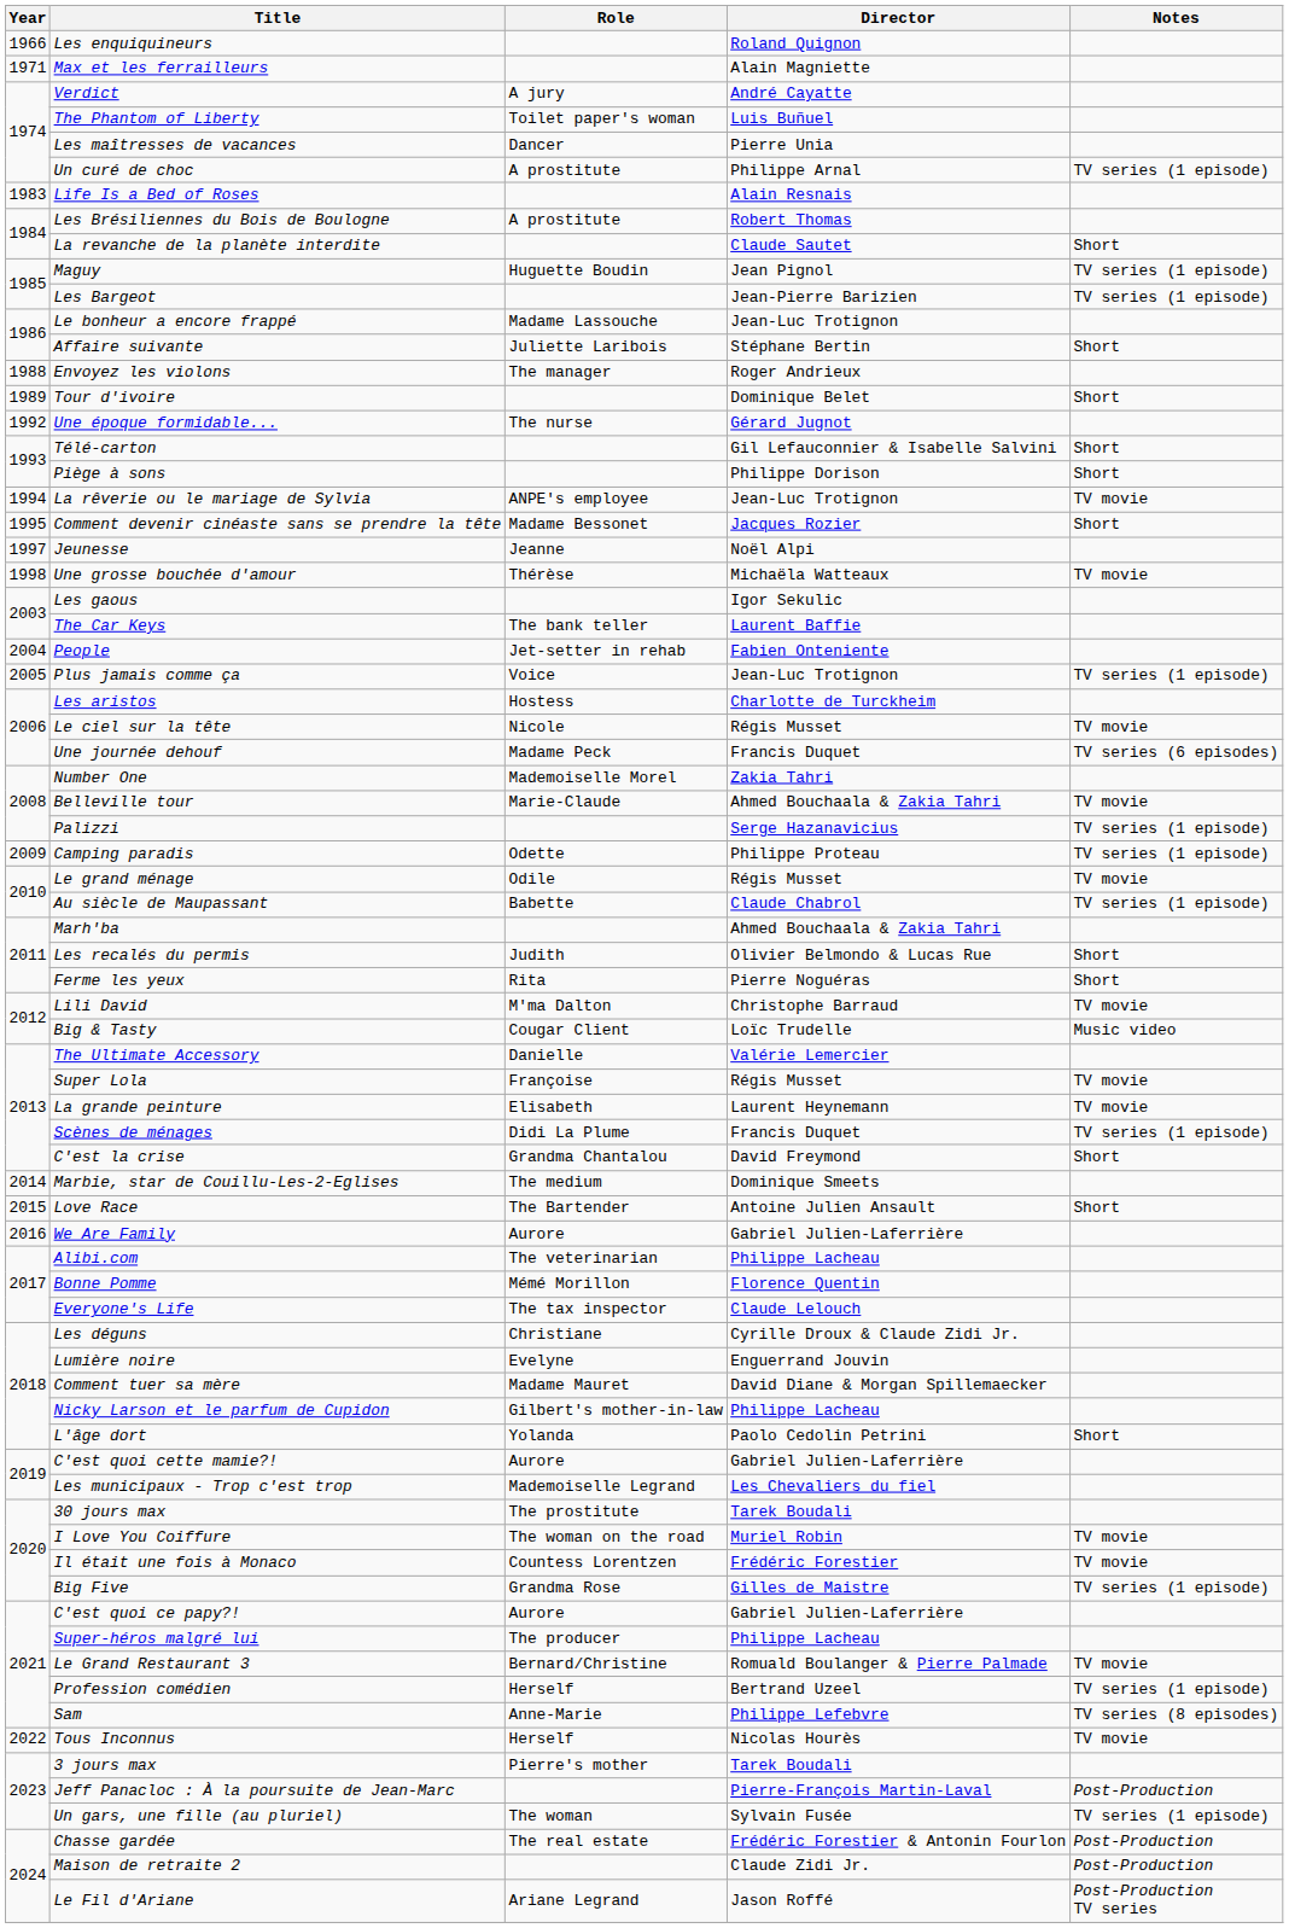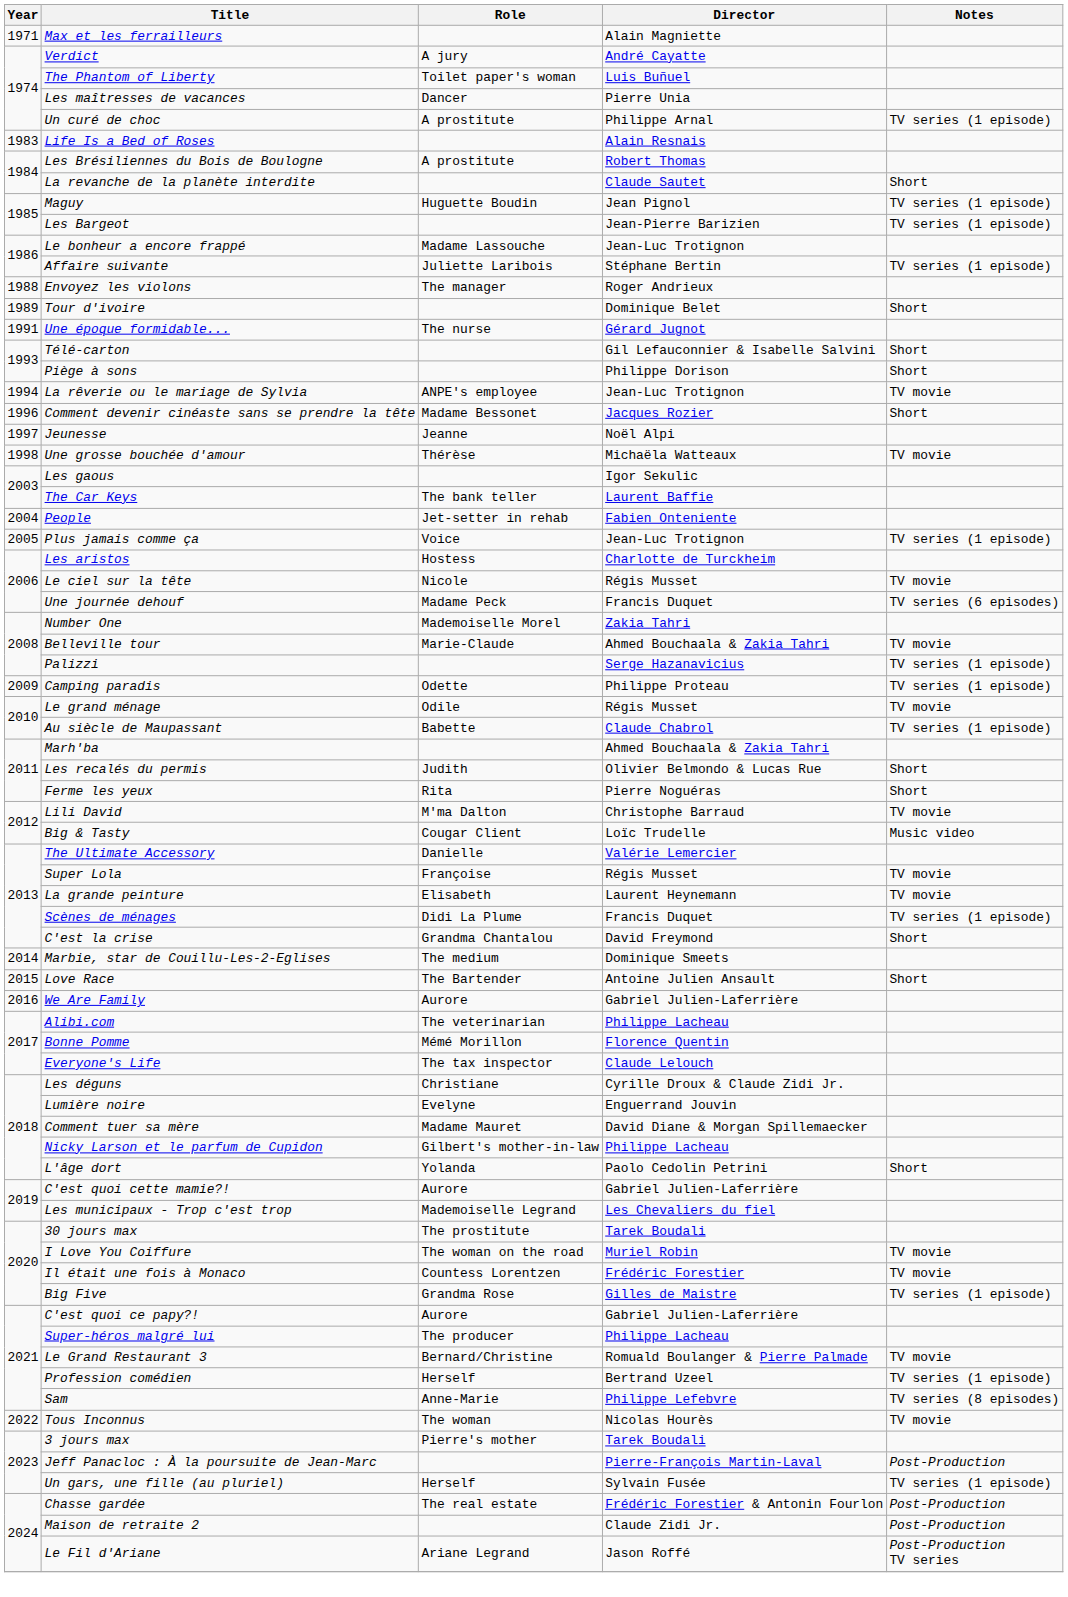 <table class="wikitable sortable">
 <tr>
 <th>Year</th>
 <th>Title</th>
 <th>Role</th>
 <th>Director</th>
 <th class="unsortable">Notes</th>
-</tr>
-<tr>
-<td>1966</td>
-<td><em>Les enquiquineurs</em></td>
-<td></td>
-<td><a href='#'>Roland Quignon</a></td>
-<td></td>
 </tr>
 <tr>
 <td>1971</td>
 <td><em><a href='#'>Max et les ferrailleurs</a></em></td>
 <td></td>
 <td>Alain Magniette</td>
 <td></td>
 </tr>
 <tr>
 <td rowspan=4>1974</td>
 <td><em><a href='#'>Verdict</a></em></td>
 <td>A jury</td>
 <td><a href='#'>André Cayatte</a></td>
 <td></td>
 </tr>
 <tr>
 <td><em><a href='#'>The Phantom of Liberty</a></em></td>
 <td>Toilet paper's woman</td>
 <td><a href='#'>Luis Buñuel</a></td>
 <td></td>
 </tr>
 <tr>
 <td><em>Les maîtresses de vacances</em></td>
 <td>Dancer</td>
 <td>Pierre Unia</td>
 <td></td>
 </tr>
 <tr>
 <td><em>Un curé de choc</em></td>
 <td>A prostitute</td>
 <td>Philippe Arnal</td>
 <td>TV series (1 episode)</td>
 </tr>
 <tr>
 <td>1983</td>
 <td><em><a href='#'>Life Is a Bed of Roses</a></em></td>
 <td></td>
 <td><a href='#'>Alain Resnais</a></td>
 <td></td>
 </tr>
 <tr>
 <td rowspan=2>1984</td>
 <td><em>Les Brésiliennes du Bois de Boulogne</em></td>
 <td>A prostitute</td>
 <td><a href='#'>Robert Thomas</a></td>
 <td></td>
 </tr>
 <tr>
 <td><em>La revanche de la planète interdite</em></td>
 <td></td>
 <td><a href='#'>Claude Sautet</a></td>
 <td>Short</td>
 </tr>
 <tr>
 <td rowspan=2>1985</td>
 <td><em>Maguy</em></td>
 <td>Huguette Boudin</td>
 <td>Jean Pignol</td>
 <td>TV series (1 episode)</td>
 </tr>
 <tr>
 <td><em>Les Bargeot</em></td>
 <td></td>
 <td>Jean-Pierre Barizien</td>
 <td>TV series (1 episode)</td>
 </tr>
 <tr>
 <td rowspan=2>1986</td>
 <td><em>Le bonheur a encore frappé</em></td>
 <td>Madame Lassouche</td>
 <td>Jean-Luc Trotignon</td>
 <td></td>
 </tr>
 <tr>
 <td><em>Affaire suivante</em></td>
 <td>Juliette Laribois</td>
 <td>Stéphane Bertin</td>
-<td>Short</td>
+<td>TV series (1 episode)</td>
 </tr>
 <tr>
 <td>1988</td>
 <td><em>Envoyez les violons</em></td>
 <td>The manager</td>
 <td>Roger Andrieux</td>
 <td></td>
 </tr>
 <tr>
 <td>1989</td>
 <td><em>Tour d'ivoire</em></td>
 <td></td>
 <td>Dominique Belet</td>
 <td>Short</td>
 </tr>
 <tr>
-<td>1992</td>
+<td>1991</td>
 <td><em><a href='#'>Une époque formidable...</a></em></td>
 <td>The nurse</td>
 <td><a href='#'>Gérard Jugnot</a></td>
 <td></td>
 </tr>
 <tr>
 <td rowspan=2>1993</td>
 <td><em>Télé-carton</em></td>
 <td></td>
 <td>Gil Lefauconnier & Isabelle Salvini</td>
 <td>Short</td>
 </tr>
 <tr>
 <td><em>Piège à sons</em></td>
 <td></td>
 <td>Philippe Dorison</td>
 <td>Short</td>
 </tr>
 <tr>
 <td>1994</td>
 <td><em>La rêverie ou le mariage de Sylvia</em></td>
 <td>ANPE's employee</td>
 <td>Jean-Luc Trotignon</td>
 <td>TV movie</td>
 </tr>
 <tr>
-<td>1995</td>
+<td>1996</td>
 <td><em>Comment devenir cinéaste sans se prendre la tête</em></td>
 <td>Madame Bessonet</td>
 <td><a href='#'>Jacques Rozier</a></td>
 <td>Short</td>
 </tr>
 <tr>
 <td>1997</td>
 <td><em>Jeunesse</em></td>
 <td>Jeanne</td>
 <td>Noël Alpi</td>
 <td></td>
 </tr>
 <tr>
 <td>1998</td>
 <td><em>Une grosse bouchée d'amour</em></td>
 <td>Thérèse</td>
 <td>Michaëla Watteaux</td>
 <td>TV movie</td>
 </tr>
 <tr>
 <td rowspan=2>2003</td>
 <td><em>Les gaous</em></td>
 <td></td>
 <td>Igor Sekulic</td>
 <td></td>
 </tr>
 <tr>
 <td><em><a href='#'>The Car Keys</a></em></td>
 <td>The bank teller</td>
 <td><a href='#'>Laurent Baffie</a></td>
 <td></td>
 </tr>
 <tr>
 <td>2004</td>
 <td><em><a href='#'>People</a></em></td>
 <td>Jet-setter in rehab</td>
 <td><a href='#'>Fabien Onteniente</a></td>
 <td></td>
 </tr>
 <tr>
 <td>2005</td>
 <td><em>Plus jamais comme ça</em></td>
 <td>Voice</td>
 <td>Jean-Luc Trotignon</td>
 <td>TV series (1 episode)</td>
 </tr>
 <tr>
 <td rowspan=3>2006</td>
 <td><em><a href='#'>Les aristos</a></em></td>
 <td>Hostess</td>
 <td><a href='#'>Charlotte de Turckheim</a></td>
 <td></td>
 </tr>
 <tr>
 <td><em>Le ciel sur la tête</em></td>
 <td>Nicole</td>
 <td>Régis Musset</td>
 <td>TV movie</td>
 </tr>
 <tr>
 <td><em>Une journée dehouf</em></td>
 <td>Madame Peck</td>
 <td>Francis Duquet</td>
 <td>TV series (6 episodes)</td>
 </tr>
 <tr>
 <td rowspan=3>2008</td>
 <td><em>Number One</em></td>
 <td>Mademoiselle Morel</td>
 <td><a href='#'>Zakia Tahri</a></td>
 <td></td>
 </tr>
 <tr>
 <td><em>Belleville tour</em></td>
 <td>Marie-Claude</td>
 <td>Ahmed Bouchaala & <a href='#'>Zakia Tahri</a></td>
 <td>TV movie</td>
 </tr>
 <tr>
 <td><em>Palizzi</em></td>
 <td></td>
 <td><a href='#'>Serge Hazanavicius</a></td>
 <td>TV series (1 episode)</td>
 </tr>
 <tr>
 <td>2009</td>
 <td><em>Camping paradis</em></td>
 <td>Odette</td>
 <td>Philippe Proteau</td>
 <td>TV series (1 episode)</td>
 </tr>
 <tr>
 <td rowspan=2>2010</td>
 <td><em>Le grand ménage</em></td>
 <td>Odile</td>
 <td>Régis Musset</td>
 <td>TV movie</td>
 </tr>
 <tr>
 <td><em>Au siècle de Maupassant</em></td>
 <td>Babette</td>
 <td><a href='#'>Claude Chabrol</a></td>
 <td>TV series (1 episode)</td>
 </tr>
 <tr>
 <td rowspan=3>2011</td>
 <td><em>Marh'ba</em></td>
 <td></td>
 <td>Ahmed Bouchaala & <a href='#'>Zakia Tahri</a></td>
 <td></td>
 </tr>
 <tr>
 <td><em>Les recalés du permis</em></td>
 <td>Judith</td>
 <td>Olivier Belmondo & Lucas Rue</td>
 <td>Short</td>
 </tr>
 <tr>
 <td><em>Ferme les yeux</em></td>
 <td>Rita</td>
 <td>Pierre Noguéras</td>
 <td>Short</td>
 </tr>
 <tr>
 <td rowspan=2>2012</td>
 <td><em>Lili David</em></td>
 <td>M'ma Dalton</td>
 <td>Christophe Barraud</td>
 <td>TV movie</td>
 </tr>
 <tr>
 <td><em>Big & Tasty</em></td>
 <td>Cougar Client</td>
 <td>Loïc Trudelle</td>
 <td>Music video</td>
 </tr>
 <tr>
 <td rowspan=5>2013</td>
 <td><em><a href='#'>The Ultimate Accessory</a></em></td>
 <td>Danielle</td>
 <td><a href='#'>Valérie Lemercier</a></td>
 <td></td>
 </tr>
 <tr>
 <td><em>Super Lola</em></td>
 <td>Françoise</td>
 <td>Régis Musset</td>
 <td>TV movie</td>
 </tr>
 <tr>
 <td><em>La grande peinture</em></td>
 <td>Elisabeth</td>
 <td>Laurent Heynemann</td>
 <td>TV movie</td>
 </tr>
 <tr>
 <td><em><a href='#'>Scènes de ménages</a></em></td>
 <td>Didi La Plume</td>
 <td>Francis Duquet</td>
 <td>TV series (1 episode)</td>
 </tr>
 <tr>
 <td><em>C'est la crise</em></td>
 <td>Grandma Chantalou</td>
 <td>David Freymond</td>
 <td>Short</td>
 </tr>
 <tr>
 <td>2014</td>
 <td><em>Marbie, star de Couillu-Les-2-Eglises</em></td>
 <td>The medium</td>
 <td>Dominique Smeets</td>
 <td></td>
 </tr>
 <tr>
 <td>2015</td>
 <td><em>Love Race</em></td>
 <td>The Bartender</td>
 <td>Antoine Julien Ansault</td>
 <td>Short</td>
 </tr>
 <tr>
 <td>2016</td>
 <td><em><a href='#'>We Are Family</a></em></td>
 <td>Aurore</td>
 <td>Gabriel Julien-Laferrière</td>
 <td></td>
 </tr>
 <tr>
 <td rowspan=3>2017</td>
 <td><em><a href='#'>Alibi.com</a></em></td>
 <td>The veterinarian</td>
 <td><a href='#'>Philippe Lacheau</a></td>
 <td></td>
 </tr>
 <tr>
 <td><em><a href='#'>Bonne Pomme</a></em></td>
 <td>Mémé Morillon</td>
 <td><a href='#'>Florence Quentin</a></td>
 <td></td>
 </tr>
 <tr>
 <td><em><a href='#'>Everyone's Life</a></em></td>
 <td>The tax inspector</td>
 <td><a href='#'>Claude Lelouch</a></td>
 <td></td>
 </tr>
 <tr>
 <td rowspan=5>2018</td>
 <td><em>Les déguns</em></td>
 <td>Christiane</td>
 <td>Cyrille Droux & Claude Zidi Jr.</td>
 <td></td>
 </tr>
 <tr>
 <td><em>Lumière noire</em></td>
 <td>Evelyne</td>
 <td>Enguerrand Jouvin</td>
 <td></td>
 </tr>
 <tr>
 <td><em>Comment tuer sa mère</em></td>
 <td>Madame Mauret</td>
 <td>David Diane & Morgan Spillemaecker</td>
 <td></td>
 </tr>
 <tr>
 <td><em><a href='#'>Nicky Larson et le parfum de Cupidon</a></em></td>
 <td>Gilbert's mother-in-law</td>
 <td><a href='#'>Philippe Lacheau</a></td>
 <td></td>
 </tr>
 <tr>
 <td><em>L'âge dort</em></td>
 <td>Yolanda</td>
 <td>Paolo Cedolin Petrini</td>
 <td>Short</td>
 </tr>
 <tr>
 <td rowspan=2>2019</td>
 <td><em>C'est quoi cette mamie?!</em></td>
 <td>Aurore</td>
 <td>Gabriel Julien-Laferrière</td>
 <td></td>
 </tr>
 <tr>
 <td><em>Les municipaux - Trop c'est trop</em></td>
 <td>Mademoiselle Legrand</td>
 <td><a href='#'>Les Chevaliers du fiel</a></td>
 <td></td>
 </tr>
 <tr>
 <td rowspan=4>2020</td>
 <td><em>30 jours max</em></td>
 <td>The prostitute</td>
 <td><a href='#'>Tarek Boudali</a></td>
 <td></td>
 </tr>
 <tr>
 <td><em>I Love You Coiffure</em></td>
 <td>The woman on the road</td>
 <td><a href='#'>Muriel Robin</a></td>
 <td>TV movie</td>
 </tr>
 <tr>
 <td><em>Il était une fois à Monaco</em></td>
 <td>Countess Lorentzen</td>
 <td><a href='#'>Frédéric Forestier</a></td>
 <td>TV movie</td>
 </tr>
 <tr>
 <td><em>Big Five</em></td>
 <td>Grandma Rose</td>
 <td><a href='#'>Gilles de Maistre</a></td>
 <td>TV series (1 episode)</td>
 </tr>
 <tr>
 <td rowspan=5>2021</td>
 <td><em>C'est quoi ce papy?!</em></td>
 <td>Aurore</td>
 <td>Gabriel Julien-Laferrière</td>
 <td></td>
 </tr>
 <tr>
 <td><em><a href='#'>Super-héros malgré lui</a></em></td>
 <td>The producer</td>
 <td><a href='#'>Philippe Lacheau</a></td>
 <td></td>
 </tr>
 <tr>
 <td><em>Le Grand Restaurant 3</em></td>
 <td>Bernard/Christine</td>
 <td>Romuald Boulanger & <a href='#'>Pierre Palmade</a></td>
 <td>TV movie</td>
 </tr>
 <tr>
 <td><em>Profession comédien</em></td>
 <td>Herself</td>
 <td>Bertrand Uzeel</td>
 <td>TV series (1 episode)</td>
 </tr>
 <tr>
 <td><em>Sam</em></td>
 <td>Anne-Marie</td>
 <td><a href='#'>Philippe Lefebvre</a></td>
 <td>TV series (8 episodes)</td>
 </tr>
 <tr>
 <td>2022</td>
 <td><em>Tous Inconnus</em></td>
-<td>Herself</td>
+<td>The woman</td>
 <td>Nicolas Hourès</td>
 <td>TV movie</td>
 </tr>
 <tr>
 <td rowspan=3>2023</td>
 <td><em>3 jours max</em></td>
 <td>Pierre's mother</td>
 <td><a href='#'>Tarek Boudali</a></td>
 <td></td>
 </tr>
 <tr>
 <td><em>Jeff Panacloc : À la poursuite de Jean-Marc</em></td>
 <td></td>
 <td><a href='#'>Pierre-François Martin-Laval</a></td>
 <td><em>Post-Production</em></td>
 </tr>
 <tr>
 <td><em>Un gars, une fille (au pluriel)</em></td>
-<td>The woman</td>
+<td>Herself</td>
 <td>Sylvain Fusée</td>
 <td>TV series (1 episode)</td>
 </tr>
 <tr>
 <td rowspan=3>2024</td>
 <td><em>Chasse gardée</em></td>
 <td>The real estate</td>
 <td><a href='#'>Frédéric Forestier</a> & Antonin Fourlon</td>
 <td><em>Post-Production</em></td>
 </tr>
 <tr>
 <td><em>Maison de retraite 2</em></td>
 <td></td>
 <td>Claude Zidi Jr.</td>
 <td><em>Post-Production</em></td>
 </tr>
 <tr>
 <td><em>Le Fil d'Ariane</em></td>
 <td>Ariane Legrand</td>
 <td>Jason Roffé</td>
 <td><em>Post-Production</em><br>TV series</td>
 </tr>
 <tr>
 </tr>
 </table>
